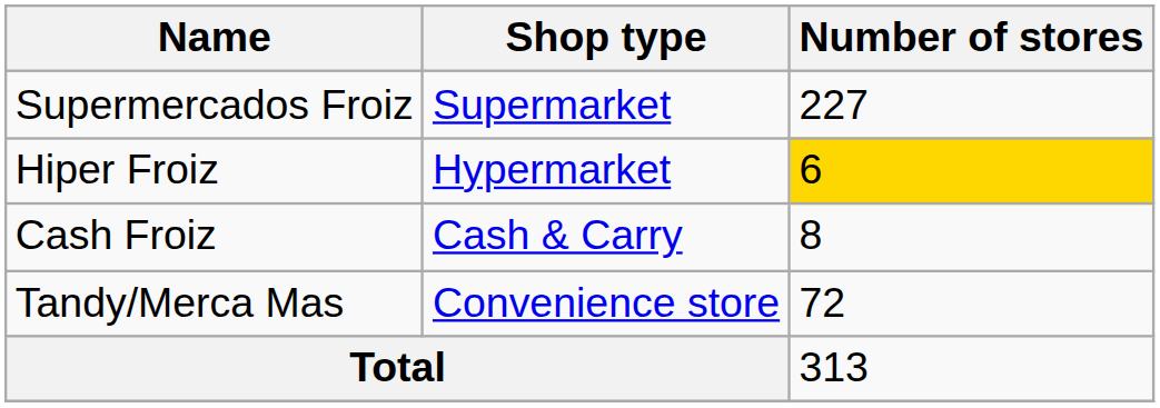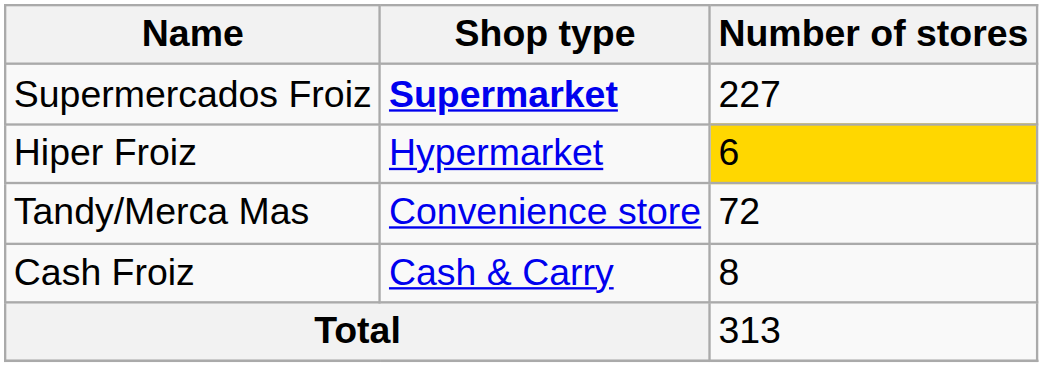 <table class="wikitable">
 <tr>
 <th><strong>Name</strong></th>
 <th><strong>Shop type</strong></th>
 <th><strong>Number of stores</strong></th>
 </tr>
 <tr>
 <td>Supermercados Froiz</td>
-<td><a href='#'>Supermarket</a></td>
+<td><strong><a href='#'>Supermarket</a></strong></td>
 <td>227</td>
 </tr>
 <tr>
 <td>Hiper Froiz</td>
 <td><a href='#'>Hypermarket</a></td>
 <td style="background: gold;">6</td>
 </tr>
 <tr>
+<td>Tandy/Merca Mas</td>
+<td><a href='#'>Convenience store</a></td>
+<td>72</td>
+</tr>
+<tr>
 <td>Cash Froiz</td>
 <td><a href='#'>Cash & Carry</a></td>
 <td>8</td>
-</tr>
-<tr>
-<td>Tandy/Merca Mas</td>
-<td><a href='#'>Convenience store</a></td>
-<td>72</td>
 </tr>
 <tr>
 <th colspan="2"><strong>Total</strong></th>
 <td>313</td>
 </tr>
 <tr>
 </tr>
 </table>
